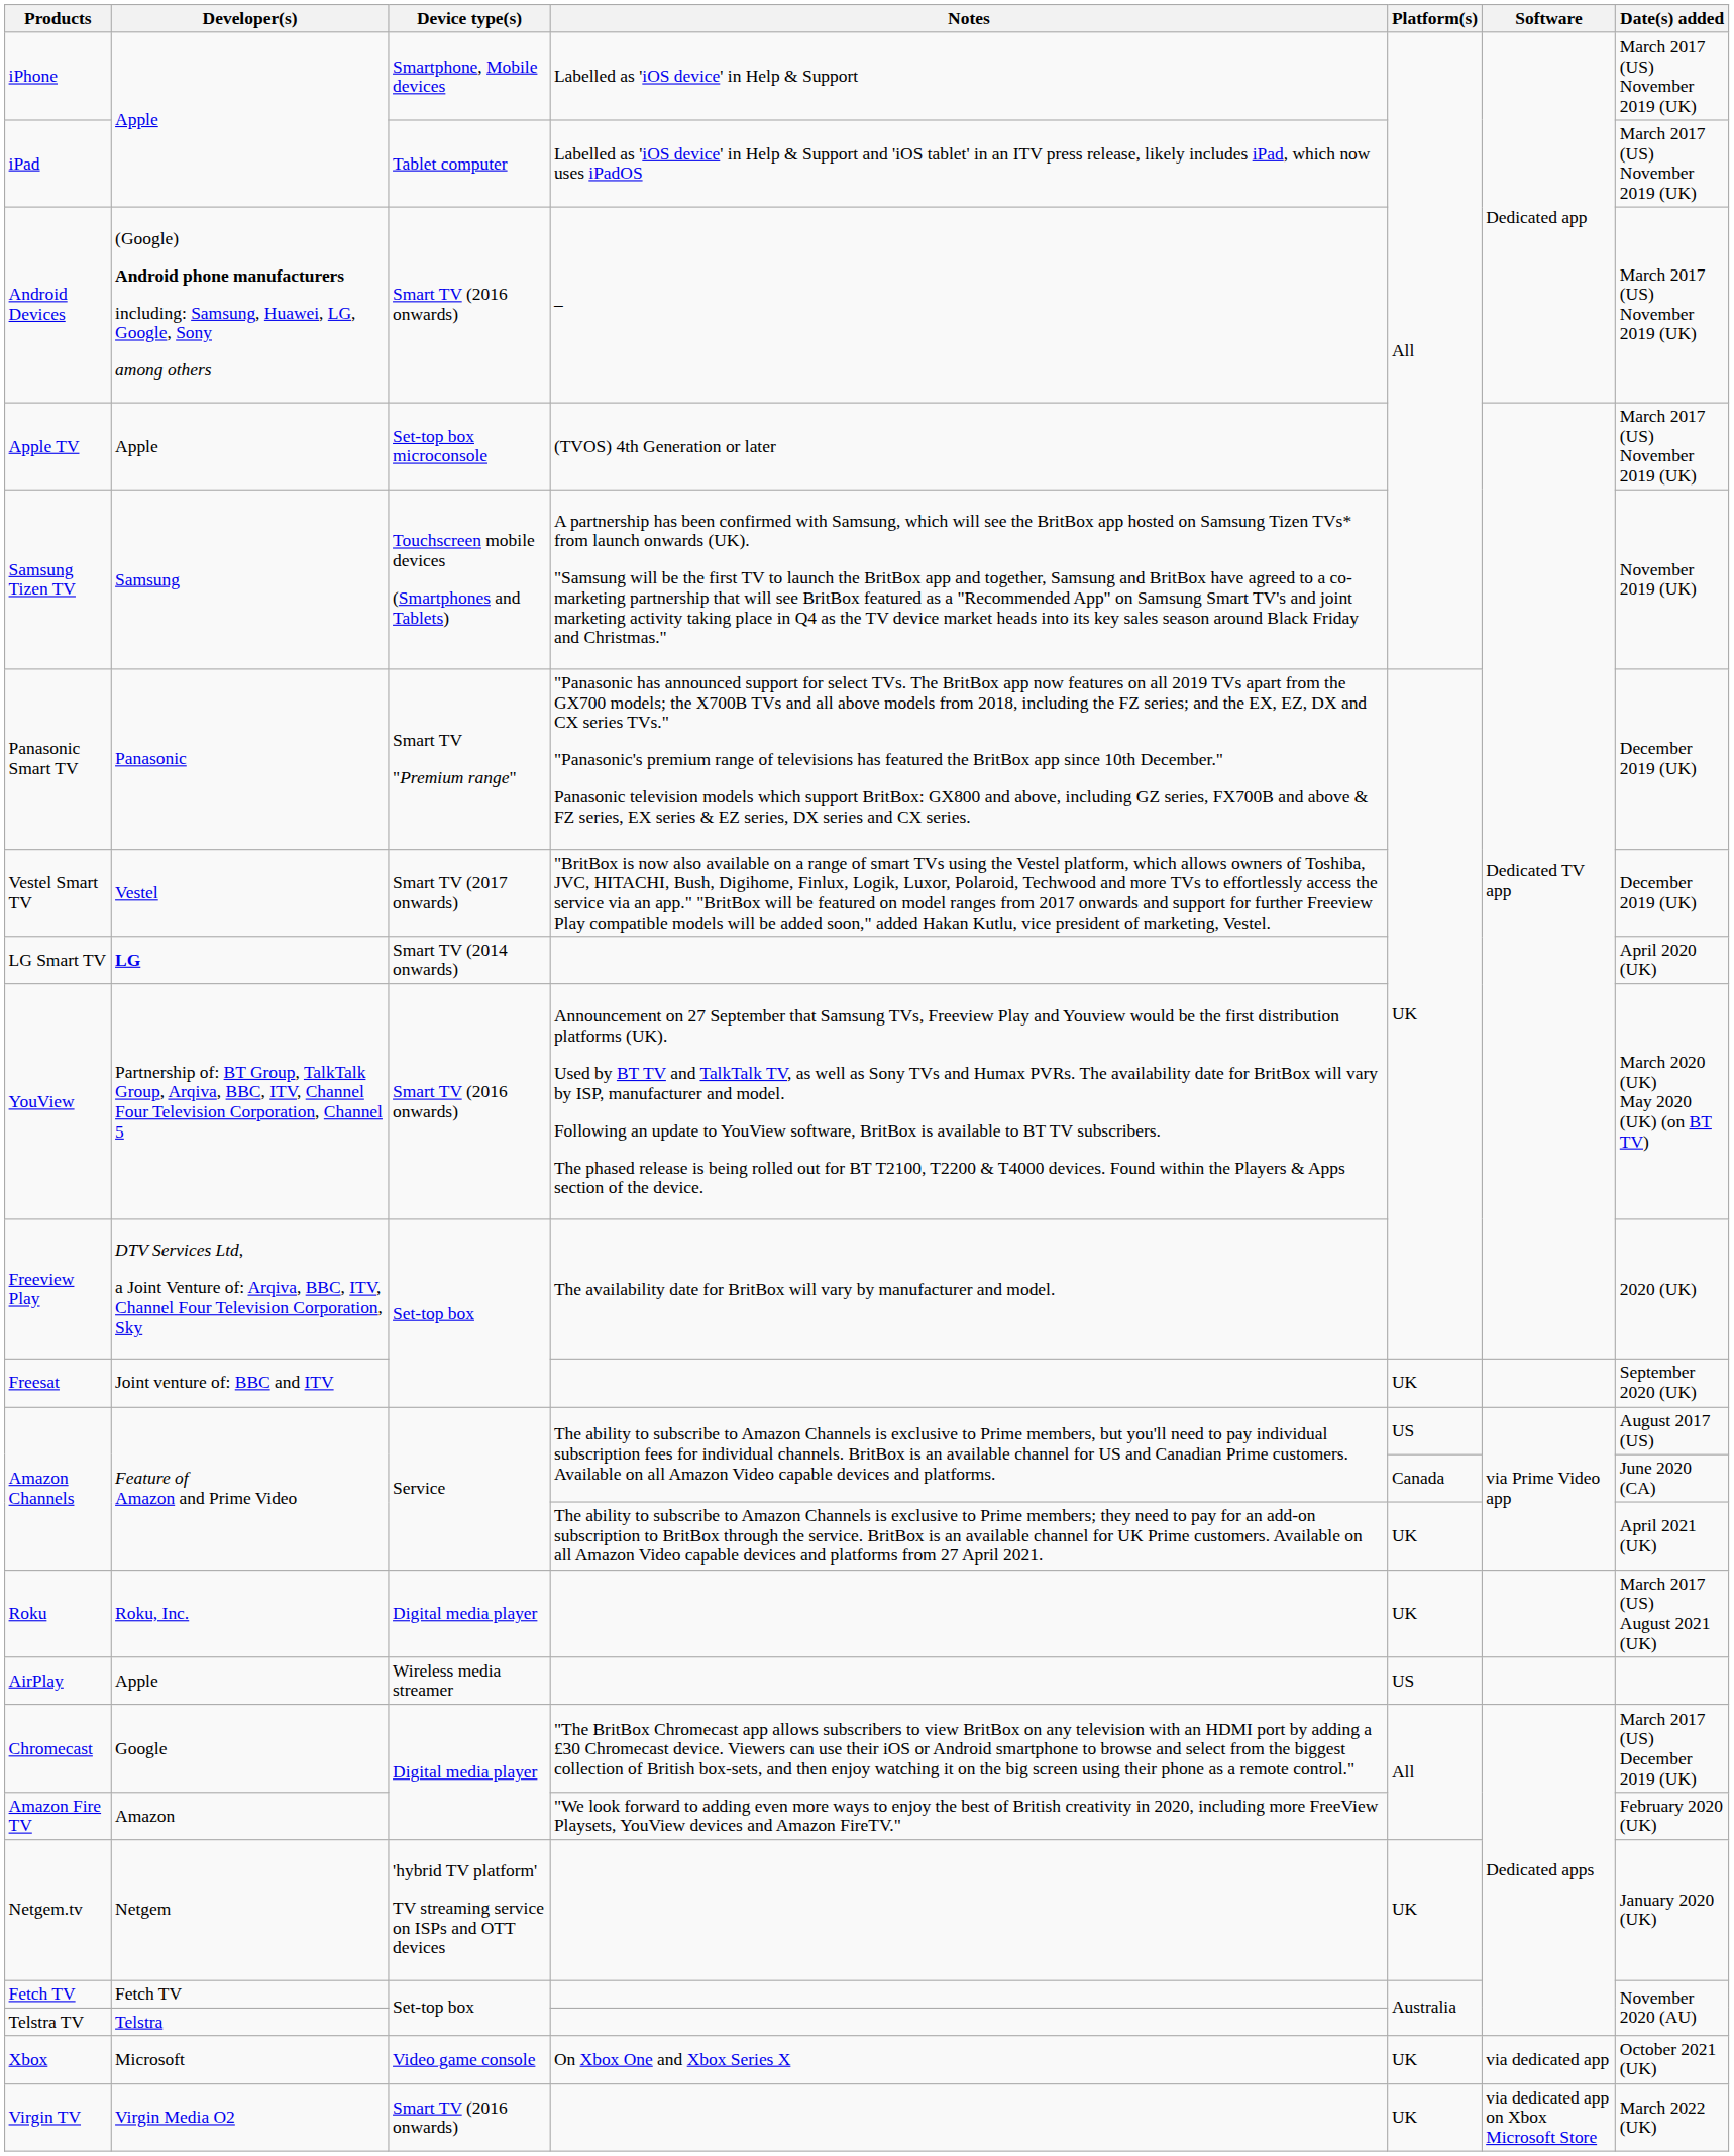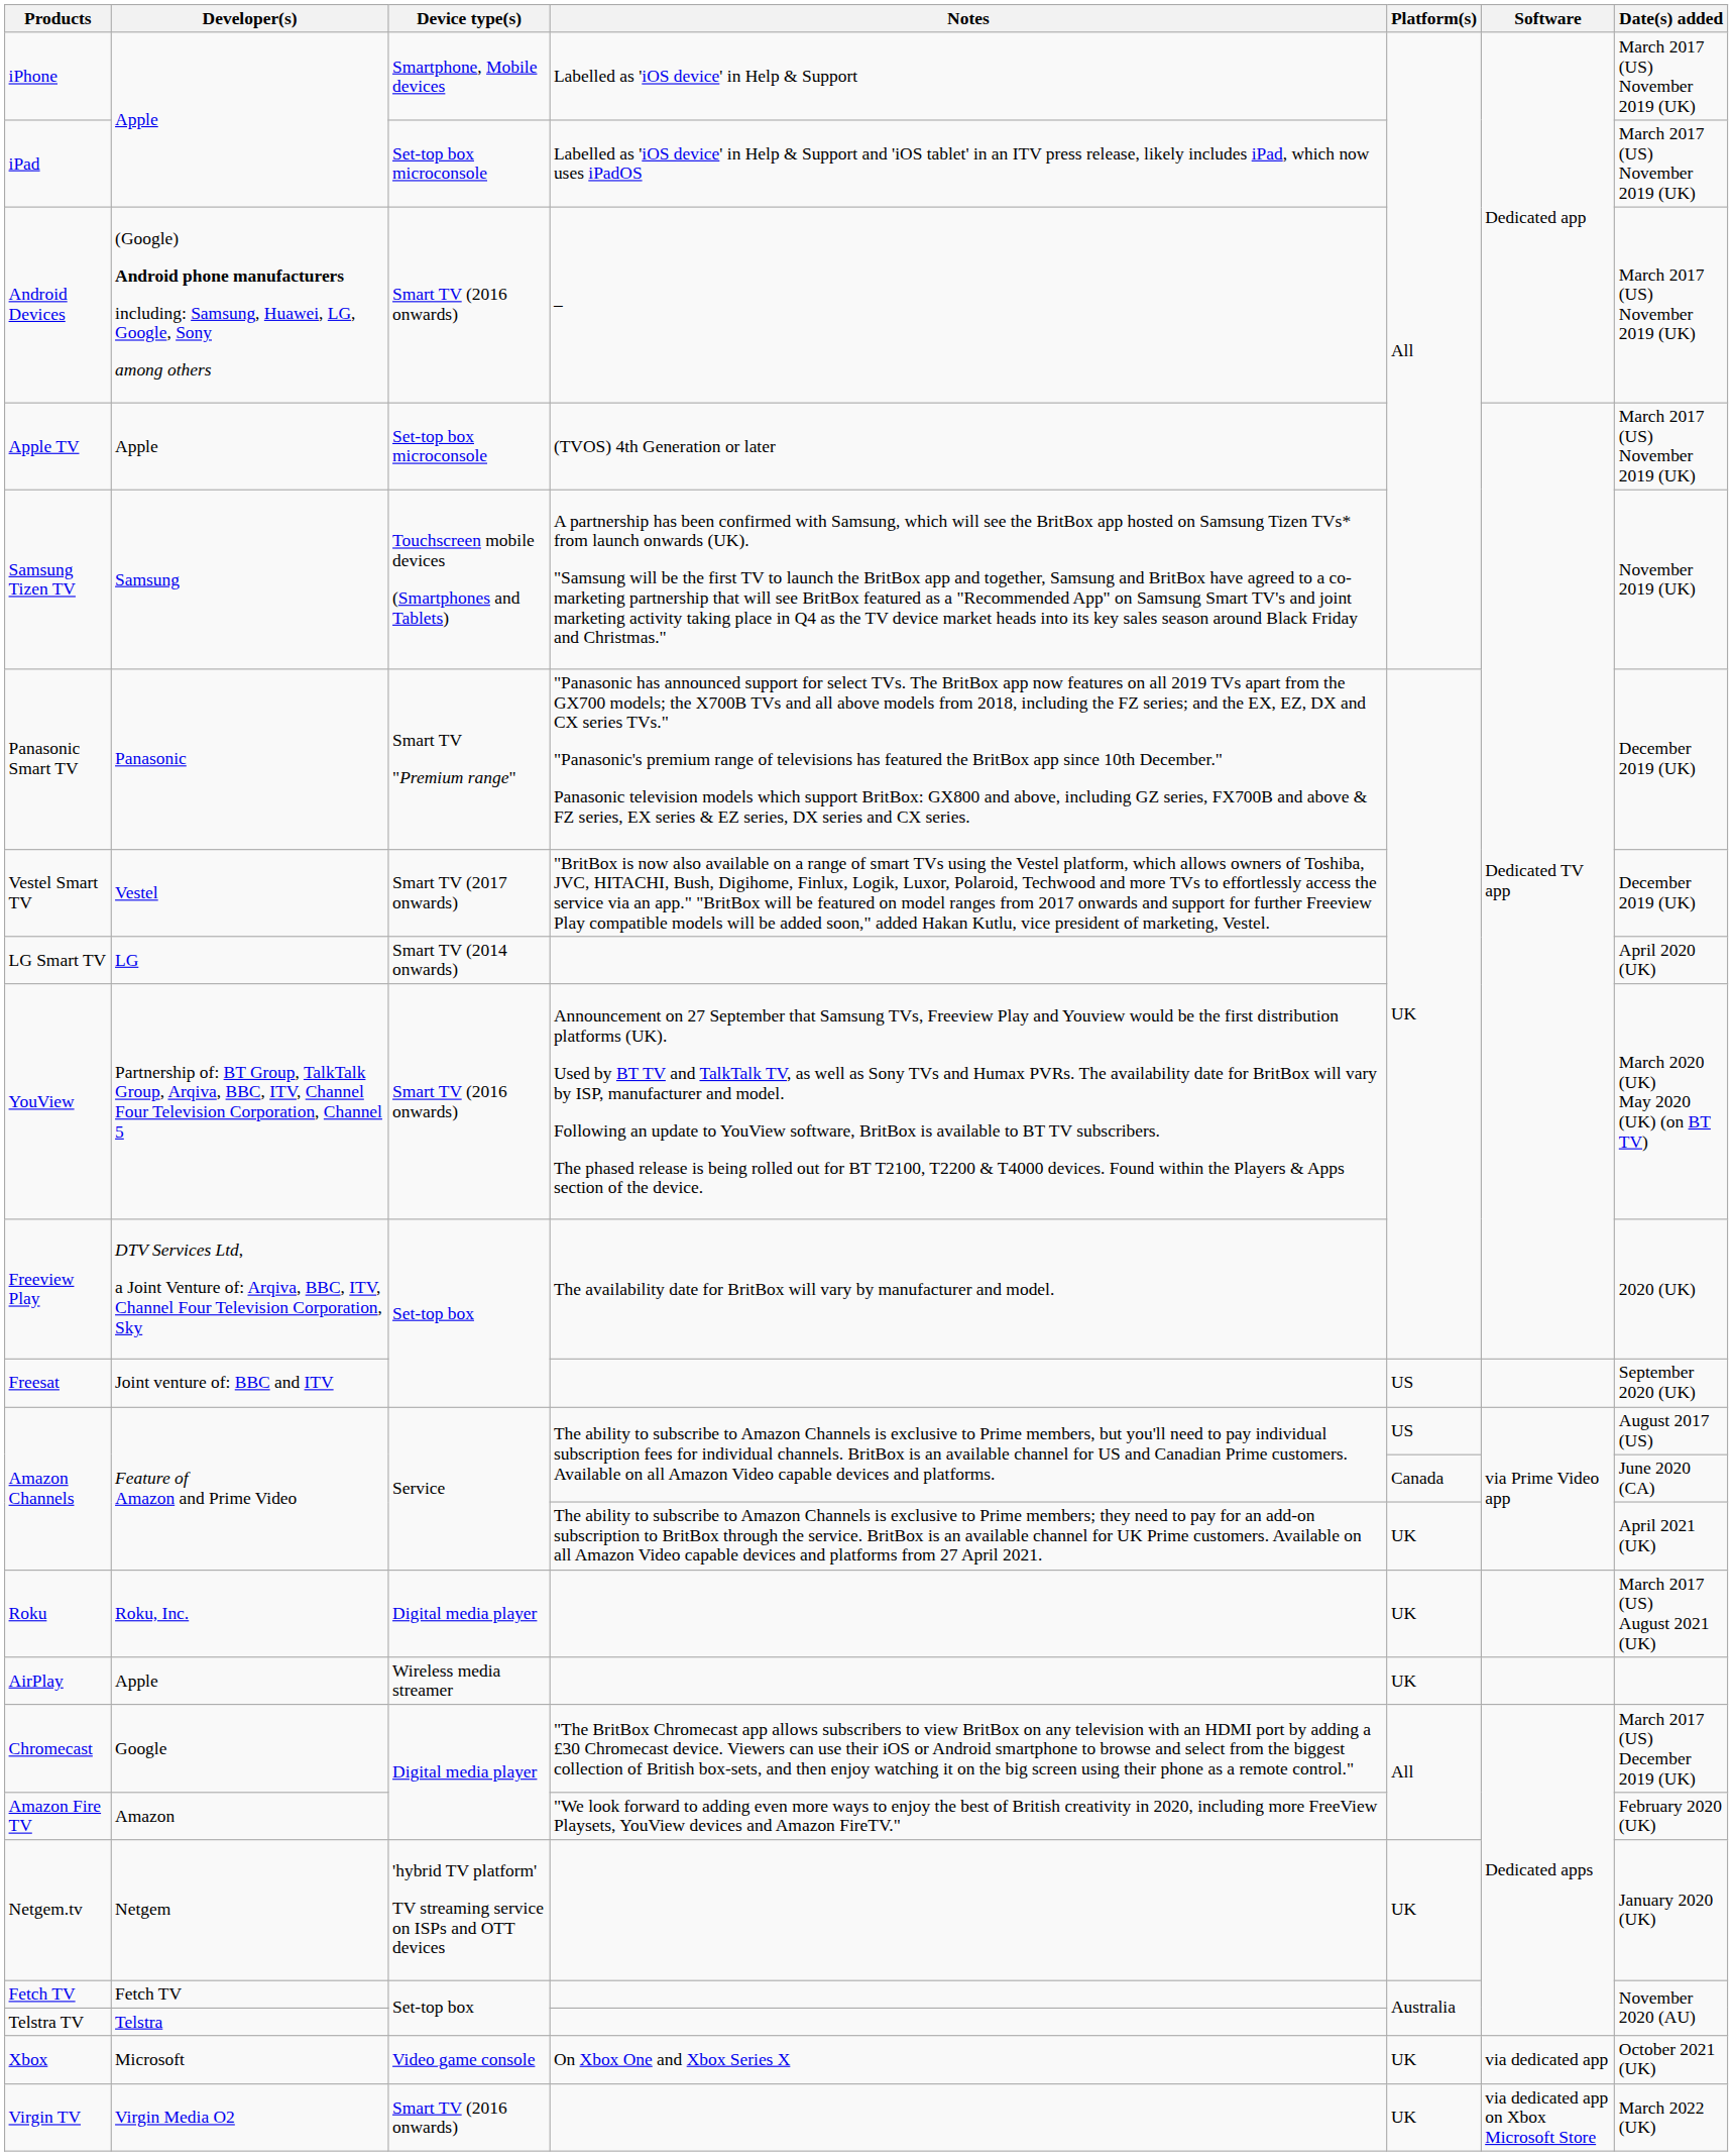 <table class="wikitable mw-collapsible mw-collapsed">
 <tr>
 <th>Products</th>
 <th>Developer(s)</th>
 <th>Device type(s)</th>
 <th>Notes</th>
 <th>Platform(s)</th>
 <th>Software</th>
 <th>Date(s) added</th>
 </tr>
 <tr>
 <td><a href='#'>iPhone</a></td>
 <td rowspan="2"><a href='#'>Apple</a></td>
 <td><a href='#'>Smartphone</a>, <a href='#'>Mobile devices</a></td>
 <td>Labelled as '<a href='#'>iOS device</a>' in Help & Support</td>
 <td rowspan="5">All</td>
 <td rowspan="3">Dedicated app</td>
 <td>March 2017 (US)<br>November 2019 (UK)</td>
 </tr>
 <tr>
 <td><a href='#'>iPad</a></td>
-<td><a href='#'>Tablet computer</a></td>
+<td><a href='#'>Set-top box</a> <a href='#'>microconsole</a></td>
 <td>Labelled as '<a href='#'>iOS device</a>' in Help & Support and 'iOS tablet' in an ITV press release, likely includes <a href='#'>iPad</a>, which now uses <a href='#'>iPadOS</a></td>
 <td>March 2017 (US)<br>November 2019 (UK)</td>
 </tr>
 <tr>
 <td><a href='#'>Android Devices</a></td>
 <td><p>(Google)</p><p><strong>Android phone manufacturers</strong></p><p>including: <a href='#'>Samsung</a>, <a href='#'>Huawei</a>, <a href='#'>LG</a>, <a href='#'>Google</a>, <a href='#'>Sony</a></p><p><em>among others</em></p></td>
 <td><a href='#'>Smart TV</a> (2016 onwards)</td>
 <td>–</td>
 <td>March 2017 (US)<br>November 2019 (UK)</td>
 </tr>
 <tr>
 <td><a href='#'>Apple TV</a></td>
 <td>Apple</td>
 <td><a href='#'>Set-top box</a> <a href='#'>microconsole</a></td>
 <td>(TVOS) 4th Generation or later</td>
 <td rowspan="7">Dedicated TV app</td>
 <td>March 2017 (US)<br>November 2019 (UK)</td>
 </tr>
 <tr>
 <td><a href='#'>Samsung Tizen TV</a></td>
 <td><a href='#'>Samsung</a></td>
 <td><p><a href='#'>Touchscreen</a> mobile devices</p><p>(<a href='#'>Smartphones</a> and <a href='#'>Tablets</a>)</p></td>
 <td><p>A partnership has been confirmed with Samsung, which will see the BritBox app hosted on Samsung Tizen TVs* from launch onwards (UK).</p><p>"Samsung will be the first TV to launch the BritBox app and together, Samsung and BritBox have agreed to a co-marketing partnership that will see BritBox featured as a "Recommended App" on Samsung Smart TV's and joint marketing activity taking place in Q4 as the TV device market heads into its key sales season around Black Friday and Christmas."</p></td>
 <td>November 2019 (UK)</td>
 </tr>
 <tr>
 <td>Panasonic Smart TV</td>
 <td><a href='#'>Panasonic</a></td>
 <td><p>Smart TV</p><p>"<em>Premium range</em>"</p></td>
 <td>"Panasonic has announced support for select TVs. The BritBox app now features on all 2019 TVs apart from the GX700 models; the X700B TVs and all above models from 2018, including the FZ series; and the EX, EZ, DX and CX series TVs." <p>"Panasonic's premium range of televisions has featured the BritBox app since 10th December."</p><p>Panasonic television models which support BritBox: GX800 and above, including GZ series, FX700B and above & FZ series, EX series & EZ series, DX series and CX series.</p></td>
 <td rowspan="5">UK</td>
 <td>December 2019 (UK)</td>
 </tr>
 <tr>
 <td>Vestel Smart TV</td>
 <td><a href='#'>Vestel</a></td>
 <td>Smart TV (2017 onwards)</td>
 <td>"BritBox is now also available on a range of smart TVs using the Vestel platform, which allows owners of Toshiba, JVC, HITACHI, Bush, Digihome, Finlux, Logik, Luxor, Polaroid, Techwood and more TVs to effortlessly access the service via an app." "BritBox will be featured on model ranges from 2017 onwards and support for further Freeview Play compatible models will be added soon," added Hakan Kutlu, vice president of marketing, Vestel.</td>
 <td>December 2019 (UK)</td>
 </tr>
 <tr>
 <td>LG Smart TV</td>
-<td><strong><a href='#'>LG</a></strong></td>
+<td><a href='#'>LG</a></td>
 <td>Smart TV (2014 onwards)</td>
 <td></td>
 <td>April 2020 (UK)</td>
 </tr>
 <tr>
 <td><a href='#'>YouView</a></td>
 <td>Partnership of: <a href='#'>BT Group</a>, <a href='#'>TalkTalk Group</a>, <a href='#'>Arqiva</a>, <a href='#'>BBC</a>, <a href='#'>ITV</a>, <a href='#'>Channel Four Television Corporation</a>, <a href='#'>Channel 5</a></td>
 <td><a href='#'>Smart TV</a> (2016 onwards)</td>
 <td><p>Announcement on 27 September that Samsung TVs, Freeview Play and Youview would be the first distribution platforms (UK).</p><p>Used by <a href='#'>BT TV</a> and <a href='#'>TalkTalk TV</a>, as well as Sony TVs and Humax PVRs. The availability date for BritBox will vary by ISP, manufacturer and model.</p><p>Following an update to YouView software, BritBox is available to BT TV subscribers.</p><p>The phased release is being rolled out for BT T2100, T2200 & T4000 devices. Found within the Players & Apps section of the device.</p></td>
 <td>March 2020 (UK)<br>May 2020 (UK) (on <a href='#'>BT TV</a>)</td>
 </tr>
 <tr>
 <td><a href='#'>Freeview Play</a></td>
 <td><p><em>DTV Services Ltd</em>,</p><p>a Joint Venture of: <a href='#'>Arqiva</a>, <a href='#'>BBC</a>, <a href='#'>ITV</a>, <a href='#'>Channel Four Television Corporation</a>, <a href='#'>Sky</a></p></td>
 <td rowspan="2"><a href='#'>Set-top box</a></td>
 <td>The availability date for BritBox will vary by manufacturer and model.</td>
 <td>2020 (UK)</td>
 </tr>
 <tr>
 <td><a href='#'>Freesat</a></td>
 <td>Joint venture of: <a href='#'>BBC</a> and <a href='#'>ITV</a></td>
 <td></td>
-<td>UK</td>
+<td>US</td>
 <td></td>
 <td>September 2020 (UK)</td>
 </tr>
 <tr>
 <td rowspan="3"><a href='#'>Amazon Channels</a></td>
 <td rowspan="3"><em>Feature of</em><br><a href='#'>Amazon</a> and Prime Video</td>
 <td rowspan="3">Service</td>
 <td rowspan="2">The ability to subscribe to Amazon Channels is exclusive to Prime members, but you'll need to pay individual subscription fees for individual channels. BritBox is an available channel for US and Canadian Prime customers. Available on all Amazon Video capable devices and platforms.</td>
 <td>US</td>
 <td rowspan="3">via Prime Video app</td>
 <td>August 2017 (US)</td>
 </tr>
 <tr>
 <td>Canada</td>
 <td>June 2020 (CA)</td>
 </tr>
 <tr>
 <td>The ability to subscribe to Amazon Channels is exclusive to Prime members; they need to pay for an add-on subscription to BritBox through the service. BritBox is an available channel for UK Prime customers. Available on all Amazon Video capable devices and platforms from 27 April 2021.</td>
 <td>UK</td>
 <td>April 2021 (UK)</td>
 </tr>
 <tr>
 <td><a href='#'>Roku</a></td>
 <td><a href='#'>Roku, Inc.</a></td>
 <td><a href='#'>Digital media player</a></td>
 <td></td>
 <td>UK</td>
 <td></td>
 <td>March 2017 (US)<br>August 2021 (UK)</td>
 </tr>
 <tr>
 <td><a href='#'>AirPlay</a></td>
 <td>Apple</td>
 <td>Wireless media streamer</td>
 <td></td>
-<td>US</td>
+<td>UK</td>
 <td></td>
 <td></td>
 </tr>
 <tr>
 <td><a href='#'>Chromecast</a></td>
 <td>Google</td>
 <td rowspan="2"><a href='#'>Digital media player</a></td>
 <td>"The BritBox Chromecast app allows subscribers to view BritBox on any television with an HDMI port by adding a £30 Chromecast device. Viewers can use their iOS or Android smartphone to browse and select from the biggest collection of British box-sets, and then enjoy watching it on the big screen using their phone as a remote control."</td>
 <td rowspan="2">All</td>
 <td rowspan="5">Dedicated apps</td>
 <td>March 2017 (US)<br>December 2019 (UK)</td>
 </tr>
 <tr>
 <td><a href='#'>Amazon Fire TV</a></td>
 <td>Amazon</td>
 <td>"We look forward to adding even more ways to enjoy the best of British creativity in 2020, including more FreeView Playsets, YouView devices and Amazon FireTV."</td>
 <td>February 2020 (UK)</td>
 </tr>
 <tr>
 <td>Netgem.tv</td>
 <td>Netgem</td>
 <td><p>'hybrid TV platform'</p><p>TV streaming service on ISPs and OTT devices</p></td>
 <td></td>
 <td>UK</td>
 <td>January 2020 (UK)</td>
 </tr>
 <tr>
 <td><a href='#'>Fetch TV</a></td>
 <td>Fetch TV</td>
 <td rowspan="2">Set-top box</td>
 <td></td>
 <td rowspan="2">Australia</td>
 <td rowspan="2">November 2020 (AU)</td>
 </tr>
 <tr>
 <td>Telstra TV</td>
 <td><a href='#'>Telstra</a></td>
 <td></td>
 </tr>
 <tr>
 <td><a href='#'>Xbox</a></td>
 <td>Microsoft</td>
 <td><a href='#'>Video game console</a></td>
 <td>On <a href='#'>Xbox One</a> and <a href='#'>Xbox Series X</a></td>
 <td>UK</td>
 <td>via dedicated app</td>
 <td>October 2021 (UK)</td>
 </tr>
 <tr>
 <td><a href='#'>Virgin TV</a></td>
 <td><a href='#'>Virgin Media O2</a></td>
 <td><a href='#'>Smart TV</a> (2016 onwards)</td>
 <td></td>
 <td>UK</td>
 <td>via dedicated app on Xbox <a href='#'>Microsoft Store</a></td>
 <td>March 2022 (UK)</td>
 </tr>
 </table>
